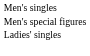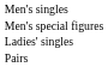 <table>
 <tr valign="top">
 <td>Men's singles<br></td>
 <td></td>
 <td></td>
 <td></td>
 </tr>
 <tr valign="top">
 <td>Men's special figures<br></td>
 <td></td>
 <td></td>
 <td></td>
 </tr>
 <tr valign="top">
 <td>Ladies' singles<br></td>
 <td></td>
 <td></td>
 <td></td>
 </tr>
+<tr valign="top">
+<td>Pairs<br></td>
+<td></td>
+<td></td>
+<td></td>
+</tr>
 </table>
